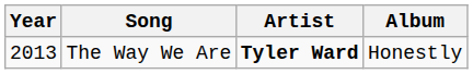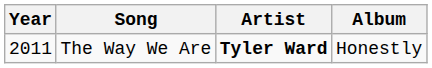 <table class="wikitable">
 <tr>
 <th>Year</th>
 <th>Song</th>
 <th>Artist</th>
 <th>Album</th>
 </tr>
 <tr>
-<td>2013</td>
+<td>2011</td>
 <td>The Way We Are</td>
 <td><strong>Tyler Ward</strong></td>
 <td>Honestly</td>
 </tr>
 </table>
